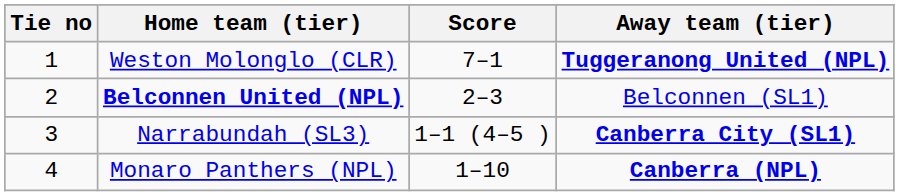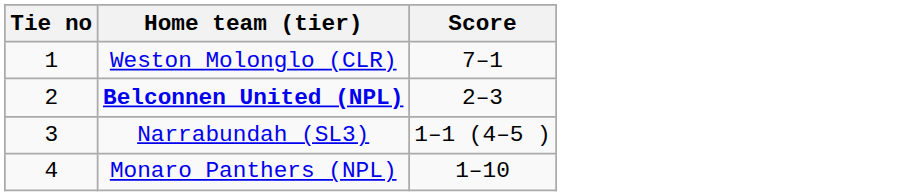 <table class="wikitable" style="text-align:center">
 <tr>
 <th>Tie no</th>
 <th>Home team (tier)</th>
 <th>Score</th>
-<th>Away team (tier)</th>
 </tr>
 <tr>
 <td>1</td>
 <td><a href='#'>Weston Molonglo (CLR)</a></td>
 <td>7–1</td>
-<td><strong><a href='#'>Tuggeranong United (NPL)</a></strong></td>
 </tr>
 <tr>
 <td>2</td>
 <td><strong><a href='#'>Belconnen United (NPL)</a></strong></td>
 <td>2–3</td>
-<td><a href='#'>Belconnen (SL1)</a></td>
 </tr>
 <tr>
 <td>3</td>
 <td><a href='#'>Narrabundah (SL3)</a></td>
 <td>1–1 (4–5 )</td>
-<td><strong><a href='#'>Canberra City (SL1)</a></strong></td>
 </tr>
 <tr>
 <td>4</td>
 <td><a href='#'>Monaro Panthers (NPL)</a></td>
 <td>1–10</td>
-<td><strong><a href='#'>Canberra (NPL)</a></strong></td>
 </tr>
 </table>
